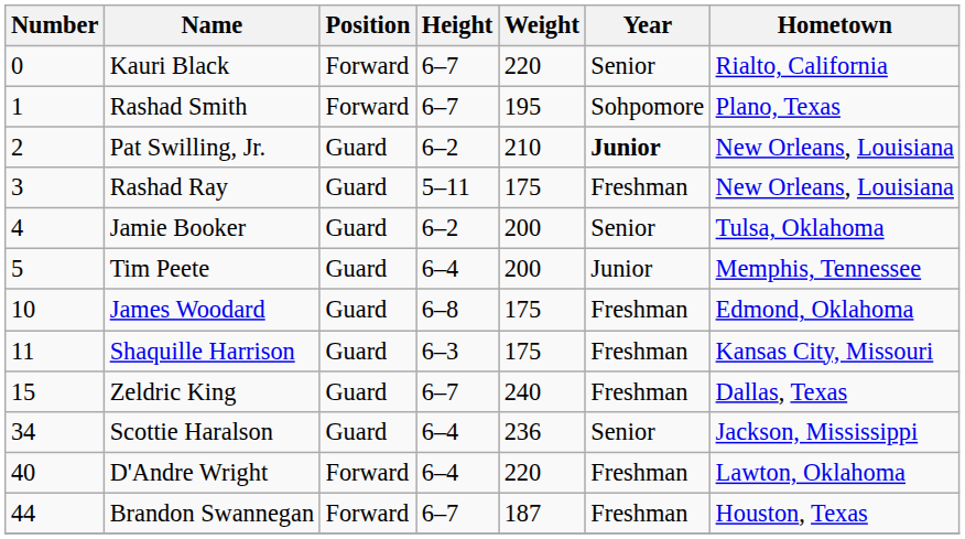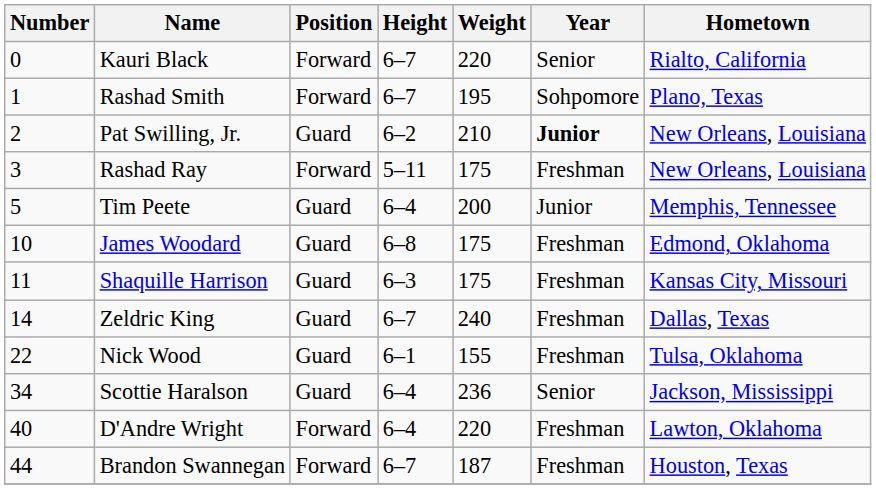 <table class="wikitable" style="font-size: 95%;">
 <tr>
 <th>Number</th>
 <th>Name</th>
 <th>Position</th>
 <th>Height</th>
 <th>Weight</th>
 <th>Year</th>
 <th>Hometown</th>
 </tr>
 <tr>
 <td>0</td>
 <td>Kauri Black</td>
 <td>Forward</td>
 <td>6–7</td>
 <td>220</td>
 <td>Senior</td>
 <td><a href='#'>Rialto, California</a></td>
 </tr>
 <tr>
 <td>1</td>
 <td>Rashad Smith</td>
 <td>Forward</td>
 <td>6–7</td>
 <td>195</td>
 <td>Sohpomore</td>
 <td><a href='#'>Plano, Texas</a></td>
 </tr>
 <tr>
 <td>2</td>
 <td>Pat Swilling, Jr.</td>
 <td>Guard</td>
 <td>6–2</td>
 <td>210</td>
 <td><strong>Junior</strong></td>
 <td><a href='#'>New Orleans</a>, <a href='#'>Louisiana</a></td>
 </tr>
 <tr>
 <td>3</td>
 <td>Rashad Ray</td>
-<td>Guard</td>
+<td>Forward</td>
 <td>5–11</td>
 <td>175</td>
 <td>Freshman</td>
 <td><a href='#'>New Orleans</a>, <a href='#'>Louisiana</a></td>
-</tr>
-<tr>
-<td>4</td>
-<td>Jamie Booker</td>
-<td>Guard</td>
-<td>6–2</td>
-<td>200</td>
-<td>Senior</td>
-<td><a href='#'>Tulsa, Oklahoma</a></td>
 </tr>
 <tr>
 <td>5</td>
 <td>Tim Peete</td>
 <td>Guard</td>
 <td>6–4</td>
 <td>200</td>
 <td>Junior</td>
 <td><a href='#'>Memphis, Tennessee</a></td>
 </tr>
 <tr>
 <td>10</td>
 <td><a href='#'>James Woodard</a></td>
 <td>Guard</td>
 <td>6–8</td>
 <td>175</td>
 <td>Freshman</td>
 <td><a href='#'>Edmond, Oklahoma</a></td>
 </tr>
 <tr>
 <td>11</td>
 <td><a href='#'>Shaquille Harrison</a></td>
 <td>Guard</td>
 <td>6–3</td>
 <td>175</td>
 <td>Freshman</td>
 <td><a href='#'>Kansas City, Missouri</a></td>
 </tr>
 <tr>
-<td>15</td>
+<td>14</td>
 <td>Zeldric King</td>
 <td>Guard</td>
 <td>6–7</td>
 <td>240</td>
 <td>Freshman</td>
 <td><a href='#'>Dallas</a>, <a href='#'>Texas</a></td>
+</tr>
+<tr>
+<td>22</td>
+<td>Nick Wood</td>
+<td>Guard</td>
+<td>6–1</td>
+<td>155</td>
+<td>Freshman</td>
+<td><a href='#'>Tulsa, Oklahoma</a></td>
 </tr>
 <tr>
 <td>34</td>
 <td>Scottie Haralson</td>
 <td>Guard</td>
 <td>6–4</td>
 <td>236</td>
 <td>Senior</td>
 <td><a href='#'>Jackson, Mississippi</a></td>
 </tr>
 <tr>
 <td>40</td>
 <td>D'Andre Wright</td>
 <td>Forward</td>
 <td>6–4</td>
 <td>220</td>
 <td>Freshman</td>
 <td><a href='#'>Lawton, Oklahoma</a></td>
 </tr>
 <tr>
 <td>44</td>
 <td>Brandon Swannegan</td>
 <td>Forward</td>
 <td>6–7</td>
 <td>187</td>
 <td>Freshman</td>
 <td><a href='#'>Houston</a>, <a href='#'>Texas</a></td>
 </tr>
 <tr>
 </tr>
 </table>
